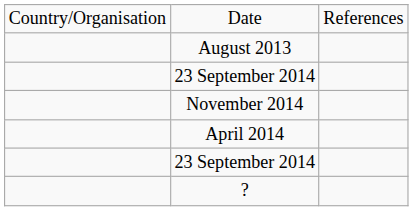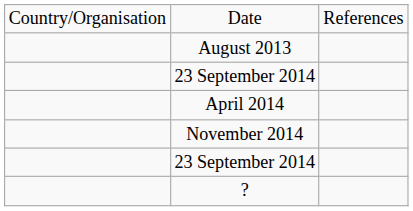 <table class="wikitable" style="text-align:center">
 <tr>
 <td>Country/Organisation</td>
 <td>Date</td>
 <td>References</td>
 </tr>
 <tr>
 <td></td>
 <td>August 2013</td>
 <td></td>
 </tr>
 <tr>
 <td></td>
 <td>23 September 2014</td>
 <td></td>
 </tr>
 <tr>
 <td></td>
-<td>November 2014</td>
+<td>April 2014</td>
 <td></td>
 </tr>
 <tr>
 <td></td>
-<td>April 2014</td>
+<td>November 2014</td>
 <td></td>
 </tr>
 <tr>
 <td></td>
 <td>23 September 2014</td>
 <td></td>
 </tr>
 <tr>
 <td></td>
 <td>?</td>
 <td></td>
 </tr>
 </table>
